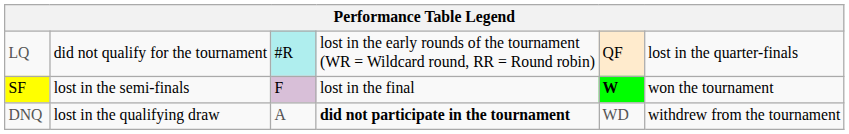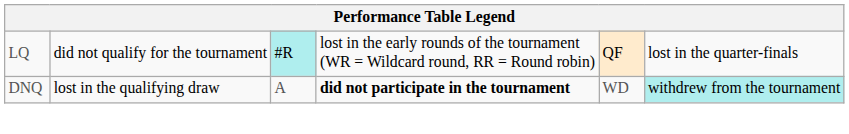 <table class="wikitable" style="font-size:78%;">
 <tr bgcolor="#efefef">
 <th colspan="6">Performance Table Legend</th>
 </tr>
 <tr>
 <td align="centr" style="color:#555555;" width="30">LQ</td>
 <td>did not qualify for the tournament</td>
 <td align="centr" style="background:#afeeee;">#R</td>
 <td>lost in the early rounds of the tournament<br>(WR = Wildcard round, RR = Round robin)</td>
 <td align="centr" style="background:#ffebcd;">QF</td>
 <td>lost in the quarter-finals</td>
 </tr>
 <tr>
-<td align="centr" style="background:yellow;">SF</td>
-<td>lost in the semi-finals</td>
-<td align="centr" style="background:#D8BFD8;">F</td>
-<td>lost in the final</td>
-<td align="centr" style="background:#00ff00;"><strong>W</strong></td>
-<td>won the tournament</td>
-</tr>
-<tr>
 <td align="centr" style="color:#555555;" width="30">DNQ</td>
 <td>lost in the qualifying draw</td>
 <td align="centr" style="color:#555555;" width="30">A</td>
 <td><strong>did not participate in the tournament</strong></td>
 <td align="centr" style="color:#555555;" width="30">WD</td>
-<td>withdrew from the tournament</td>
+<td style="background: paleturquoise;">withdrew from the tournament</td>
 </tr>
 </table>
